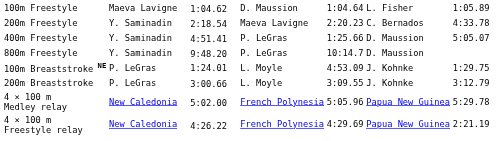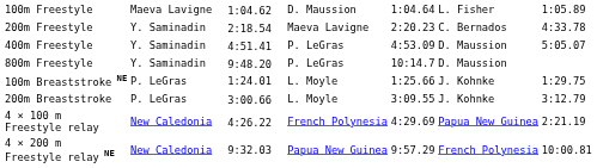 <table>
 <tr>
 <td>100m Freestyle</td>
 <td> Maeva Lavigne      </td>
 <td>1:04.62  <sup></sup></td>
 <td> D. Maussion     </td>
 <td>1:04.64</td>
 <td> L. Fisher       </td>
 <td>1:05.89</td>
 </tr>
 <tr>
 <td>200m Freestyle</td>
 <td> Y. Saminadin    </td>
 <td>2:18.54  <sup></sup></td>
 <td> Maeva Lavigne      </td>
 <td>2:20.23</td>
 <td> C. Bernados     </td>
 <td>4:33.78</td>
 </tr>
 <tr>
 <td>400m Freestyle</td>
 <td> Y. Saminadin    </td>
 <td>4:51.41  <sup></sup></td>
 <td> P. LeGras       </td>
-<td>1:25.66</td>
+<td>4:53.09</td>
 <td> D. Maussion     </td>
 <td>5:05.07</td>
 </tr>
 <tr>
 <td>800m Freestyle</td>
 <td> Y. Saminadin    </td>
 <td>9:48.20  <sup></sup></td>
 <td> P. LeGras       </td>
 <td>10:14.7</td>
 <td> D. Maussion     </td>
 <td></td>
 </tr>
 <tr>
 <td>100m Breaststroke<sup> <strong>NE</strong></sup></td>
 <td> P. LeGras       </td>
 <td>1:24.01</td>
 <td>      L. Moyle        </td>
-<td>4:53.09</td>
+<td>1:25.66</td>
 <td>      J. Kohnke       </td>
 <td>1:29.75</td>
 </tr>
 <tr>
 <td>200m Breaststroke</td>
 <td> P. LeGras       </td>
 <td>3:00.66  <sup></sup></td>
 <td>      L. Moyle        </td>
 <td>3:09.55</td>
 <td>      J. Kohnke       </td>
 <td>3:12.79</td>
 </tr>
 <tr>
-<td>4 × 100 m <br>Medley relay</td>
-<td>    <a href='#'>New Caledonia</a></td>
-<td>5:02.00  <sup></sup></td>
-<td> <a href='#'>French Polynesia</a></td>
-<td>5:05.96</td>
-<td>      <a href='#'>Papua New Guinea</a></td>
-<td>5:29.78</td>
-</tr>
-<tr>
 <td>4 × 100 m <br>Freestyle relay</td>
 <td>    <a href='#'>New Caledonia</a></td>
 <td>4:26.22  <sup></sup></td>
 <td> <a href='#'>French Polynesia</a></td>
 <td>4:29.69</td>
 <td>      <a href='#'>Papua New Guinea</a></td>
 <td>2:21.19</td>
 </tr>
+<tr>
+<td>4 × 200 m <br>Freestyle relay<sup> <strong>NE</strong></sup></td>
+<td>    <a href='#'>New Caledonia</a></td>
+<td>9:32.03</td>
+<td>      <a href='#'>Papua New Guinea</a></td>
+<td>9:57.29</td>
+<td> <a href='#'>French Polynesia</a></td>
+<td>10:00.81</td>
+</tr>
 </table>
